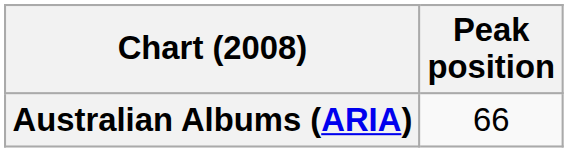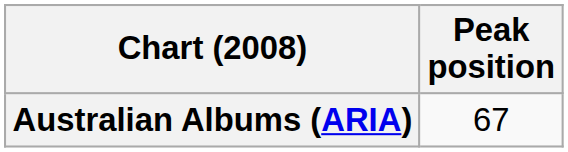 <table class="wikitable plainrowheaders">
 <tr>
 <th scope="col">Chart (2008)</th>
 <th scope="col">Peak<br>position</th>
 </tr>
 <tr>
 <th scope="row">Australian Albums (<a href='#'>ARIA</a>)</th>
-<td style="text-align:center;">66</td>
+<td style="text-align:center;">67</td>
 </tr>
 </table>
